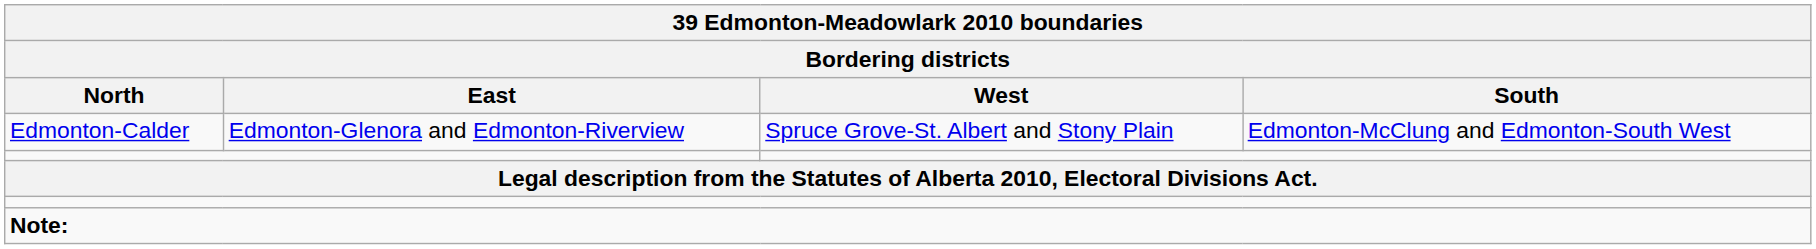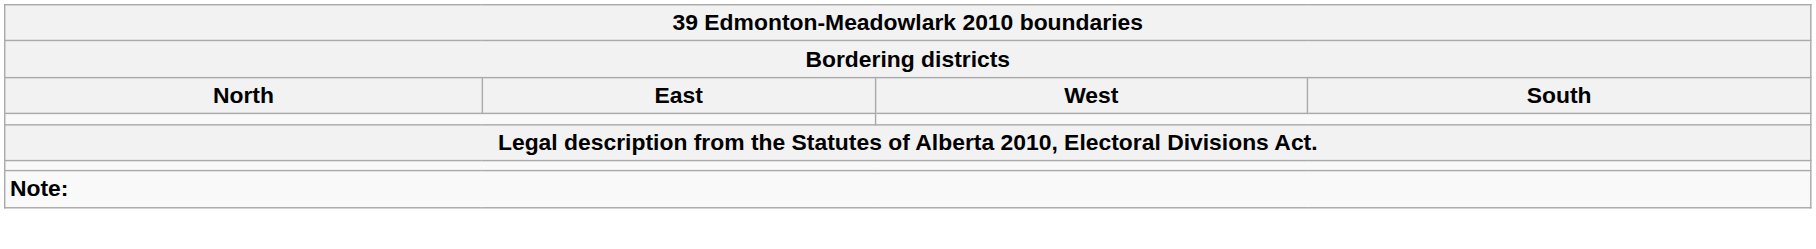 <table class="wikitable collapsible collapsed" style="width:100%;">
 <tr>
 <th colspan=4>39 Edmonton-Meadowlark 2010 boundaries</th>
 </tr>
 <tr>
 <th colspan=4>Bordering districts</th>
 </tr>
 <tr>
 <th>North</th>
 <th>East</th>
 <th>West</th>
 <th>South</th>
-</tr>
-<tr>
-<td><a href='#'>Edmonton-Calder</a></td>
-<td><a href='#'>Edmonton-Glenora</a> and <a href='#'>Edmonton-Riverview</a></td>
-<td><a href='#'>Spruce Grove-St. Albert</a> and <a href='#'>Stony Plain</a></td>
-<td><a href='#'>Edmonton-McClung</a> and <a href='#'>Edmonton-South West</a></td>
 </tr>
 <tr>
 <td colspan=2 align=center></td>
 <td colspan=2 align=center></td>
 </tr>
 <tr>
 <th colspan=4>Legal description from the Statutes of Alberta 2010, Electoral Divisions Act.</th>
 </tr>
 <tr>
 <td colspan=4></td>
 </tr>
 <tr>
 <td colspan=4><strong>Note:</strong></td>
 </tr>
 </table>
